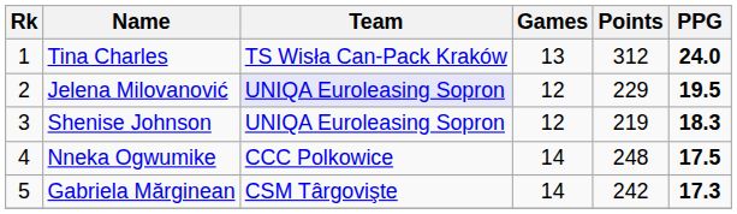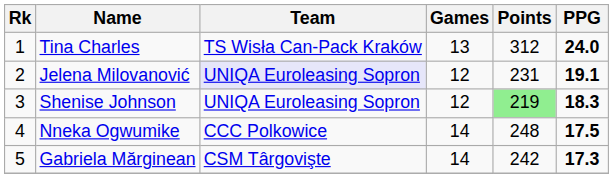 <table class="wikitable" style="text-align: center;">
 <tr>
 <th>Rk</th>
 <th>Name</th>
 <th>Team</th>
 <th>Games</th>
 <th>Points</th>
 <th width=40>PPG</th>
 </tr>
 <tr>
 <td>1</td>
 <td align="left"> <a href='#'>Tina Charles</a></td>
 <td align="left"> <a href='#'>TS Wisła Can-Pack Kraków</a></td>
 <td>13</td>
 <td>312</td>
 <td><strong>24.0</strong></td>
 </tr>
 <tr>
 <td>2</td>
 <td align="left"> <a href='#'>Jelena Milovanović</a></td>
 <td align="left" style="background: lavender;"> <a href='#'>UNIQA Euroleasing Sopron</a></td>
 <td>12</td>
-<td>229</td>
-<td><strong>19.5</strong></td>
+<td>231</td>
+<td><strong>19.1</strong></td>
 </tr>
 <tr>
 <td>3</td>
 <td align="left"> <a href='#'>Shenise Johnson</a></td>
 <td align="left"> <a href='#'>UNIQA Euroleasing Sopron</a></td>
 <td>12</td>
-<td>219</td>
+<td style="background: lightgreen;">219</td>
 <td><strong>18.3</strong></td>
 </tr>
 <tr>
 <td>4</td>
 <td align="left"> <a href='#'>Nneka Ogwumike</a></td>
 <td align="left"> <a href='#'>CCC Polkowice</a></td>
 <td>14</td>
 <td>248</td>
 <td><strong>17.5</strong></td>
 </tr>
 <tr>
 <td>5</td>
 <td align="left"> <a href='#'>Gabriela Mărginean</a></td>
 <td align="left"> <a href='#'>CSM Târgovişte</a></td>
 <td>14</td>
 <td>242</td>
 <td><strong>17.3</strong></td>
 </tr>
 <tr>
 </tr>
 </table>
